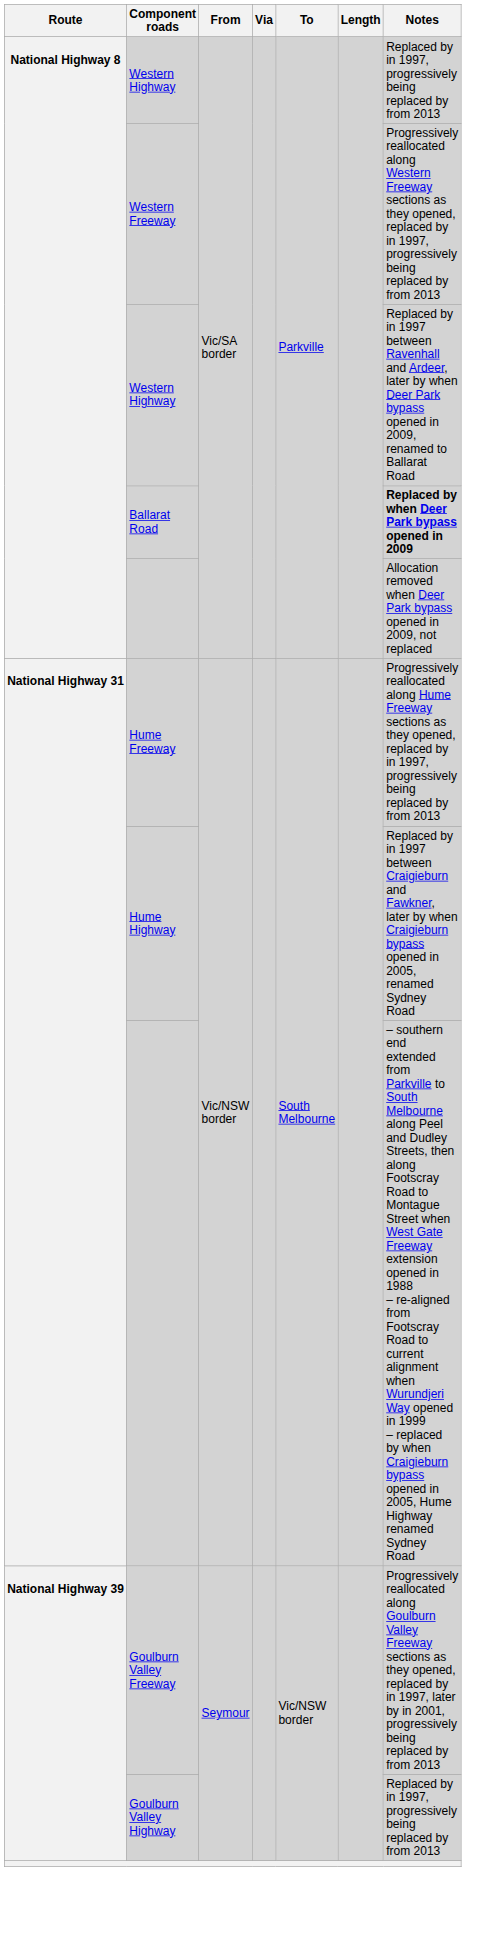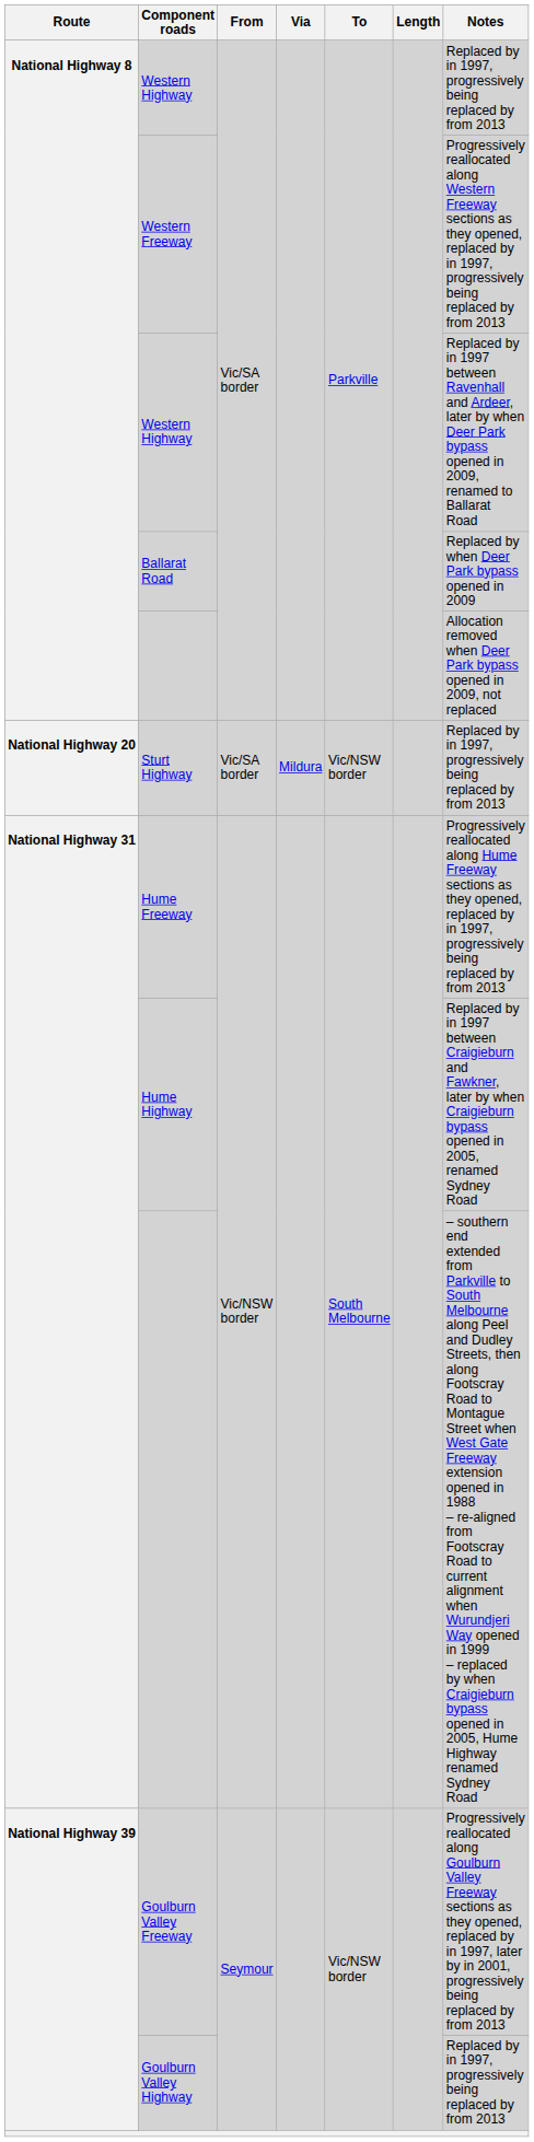 <table class="wikitable sortable">
 <tr>
 <th scope="col">Route</th>
 <th scope="col">Component roads</th>
 <th scope="col">From</th>
 <th scope="col">Via</th>
 <th scope="col">To</th>
 <th scope="col">Length</th>
 <th scope="col">Notes</th>
 </tr>
 <tr style="background:#d3d3d3;">
 <th rowspan="5" style="vertical-align:top; white-space:nowrap;"><br>National Highway 8</th>
 <td><a href='#'>Western Highway</a></td>
 <td rowspan="5">Vic/SA border</td>
 <td rowspan="5"></td>
 <td rowspan="5"><a href='#'>Parkville</a></td>
 <td rowspan="5"></td>
 <td>Replaced by  in 1997, progressively being replaced by  from 2013</td>
 </tr>
 <tr style="background:#d3d3d3;">
 <td><a href='#'>Western Freeway</a></td>
 <td>Progressively reallocated along <a href='#'>Western Freeway</a> sections as they opened, replaced by  in 1997, progressively being replaced by  from 2013</td>
 </tr>
 <tr style="background:#d3d3d3;">
 <td><a href='#'>Western Highway</a></td>
 <td>Replaced by  in 1997 between <a href='#'>Ravenhall</a> and <a href='#'>Ardeer</a>, later by  when <a href='#'>Deer Park bypass</a> opened in 2009, renamed to Ballarat Road</td>
 </tr>
 <tr style="background:#d3d3d3;">
 <td><a href='#'>Ballarat Road</a></td>
-<td><strong>Replaced by  when <a href='#'>Deer Park bypass</a> opened in 2009</strong></td>
+<td>Replaced by  when <a href='#'>Deer Park bypass</a> opened in 2009</td>
 </tr>
 <tr style="background:#d3d3d3;">
 <td></td>
 <td>Allocation removed when <a href='#'>Deer Park bypass</a> opened in 2009, not replaced</td>
+</tr>
+<tr style="background:#d3d3d3;">
+<th style="vertical-align:top; white-space:nowrap;"><br>National Highway 20</th>
+<td><a href='#'>Sturt Highway</a></td>
+<td>Vic/SA border</td>
+<td><a href='#'>Mildura</a></td>
+<td>Vic/NSW border</td>
+<td></td>
+<td>Replaced by  in 1997, progressively being replaced by  from 2013</td>
 </tr>
 <tr style="background:#d3d3d3;">
 <th rowspan="3" style="vertical-align:top; white-space:nowrap;"><br>National Highway 31</th>
 <td><a href='#'>Hume Freeway</a></td>
 <td rowspan="3">Vic/NSW border</td>
 <td rowspan="3"></td>
 <td rowspan="3"><a href='#'>South Melbourne</a></td>
 <td rowspan="3"></td>
 <td>Progressively reallocated along <a href='#'>Hume Freeway</a> sections as they opened, replaced by  in 1997, progressively being replaced by  from 2013</td>
 </tr>
 <tr style="background:#d3d3d3;">
 <td><a href='#'>Hume Highway</a></td>
 <td>Replaced by  in 1997 between <a href='#'>Craigieburn</a> and <a href='#'>Fawkner</a>, later by  when <a href='#'>Craigieburn bypass</a> opened in 2005, renamed Sydney Road</td>
 </tr>
 <tr style="background:#d3d3d3;">
 <td></td>
 <td>– southern end extended from <a href='#'>Parkville</a> to <a href='#'>South Melbourne</a> along Peel and Dudley Streets, then along Footscray Road to Montague Street when <a href='#'>West Gate Freeway</a> extension opened in 1988<br>– re-aligned from Footscray Road to current alignment when <a href='#'>Wurundjeri Way</a> opened in 1999<br>– replaced by  when <a href='#'>Craigieburn bypass</a> opened in 2005, Hume Highway renamed Sydney Road</td>
 </tr>
 <tr style="background:#d3d3d3;">
 <th rowspan="2" style="vertical-align:top; white-space:nowrap;"><br>National Highway 39</th>
 <td><a href='#'>Goulburn Valley Freeway</a></td>
 <td rowspan="2"><a href='#'>Seymour</a></td>
 <td rowspan="2"></td>
 <td rowspan="2">Vic/NSW border</td>
 <td rowspan="2"></td>
 <td>Progressively reallocated along <a href='#'>Goulburn Valley Freeway</a> sections as they opened, replaced by  in 1997, later by  in 2001, progressively being replaced by  from 2013</td>
 </tr>
 <tr style="background:#d3d3d3;">
 <td><a href='#'>Goulburn Valley Highway</a></td>
 <td>Replaced by  in 1997, progressively being replaced by  from 2013</td>
 </tr>
 <tr>
 <td colspan="7" style="text-align:center; background:#f2f2f2;"></td>
 </tr>
 </table>
